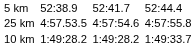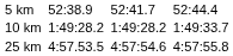 <table>
 <tr>
 <td>5 km<br></td>
 <td></td>
 <td>52:38.9</td>
 <td></td>
 <td>52:41.7</td>
 <td></td>
 <td>52:44.4</td>
 </tr>
 <tr>
+<td>10 km<br></td>
+<td></td>
+<td>1:49:28.2</td>
+<td></td>
+<td>1:49:28.2</td>
+<td></td>
+<td>1:49:33.7</td>
+</tr>
+<tr>
 <td>25 km<br></td>
 <td></td>
 <td>4:57.53.5</td>
 <td></td>
 <td>4:57:54.6</td>
 <td></td>
 <td>4:57:55.8</td>
 </tr>
-<tr>
-<td>10 km<br></td>
-<td></td>
-<td>1:49:28.2</td>
-<td></td>
-<td>1:49:28.2</td>
-<td></td>
-<td>1:49:33.7</td>
-</tr>
 </table>
